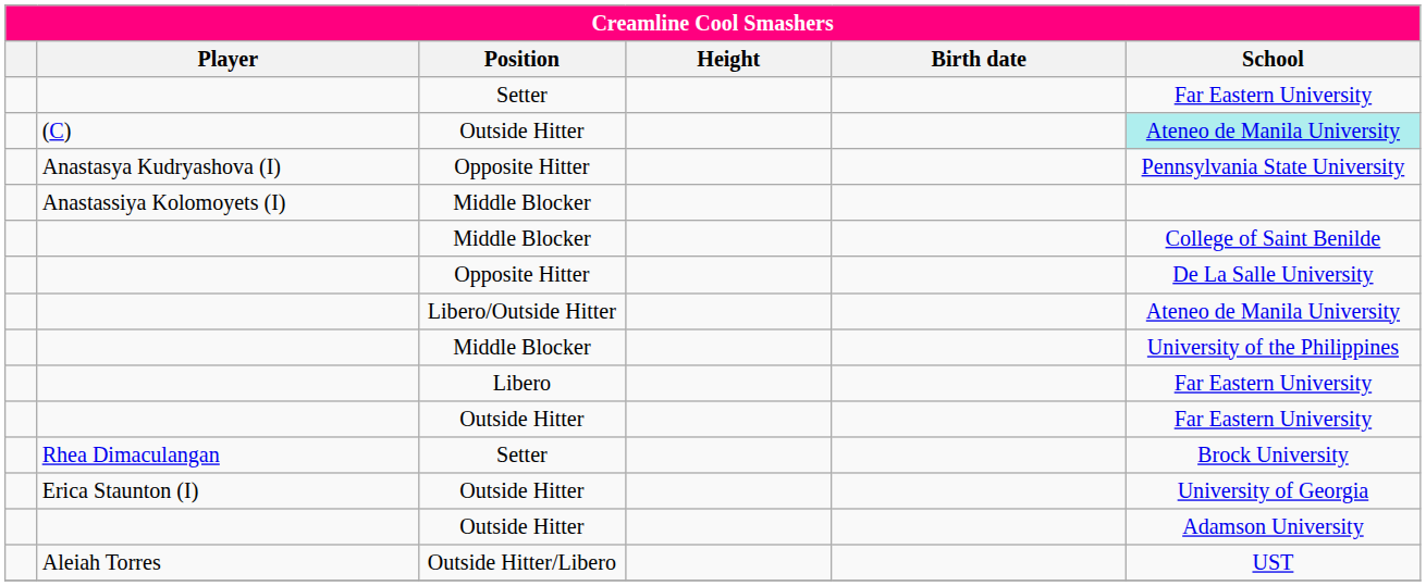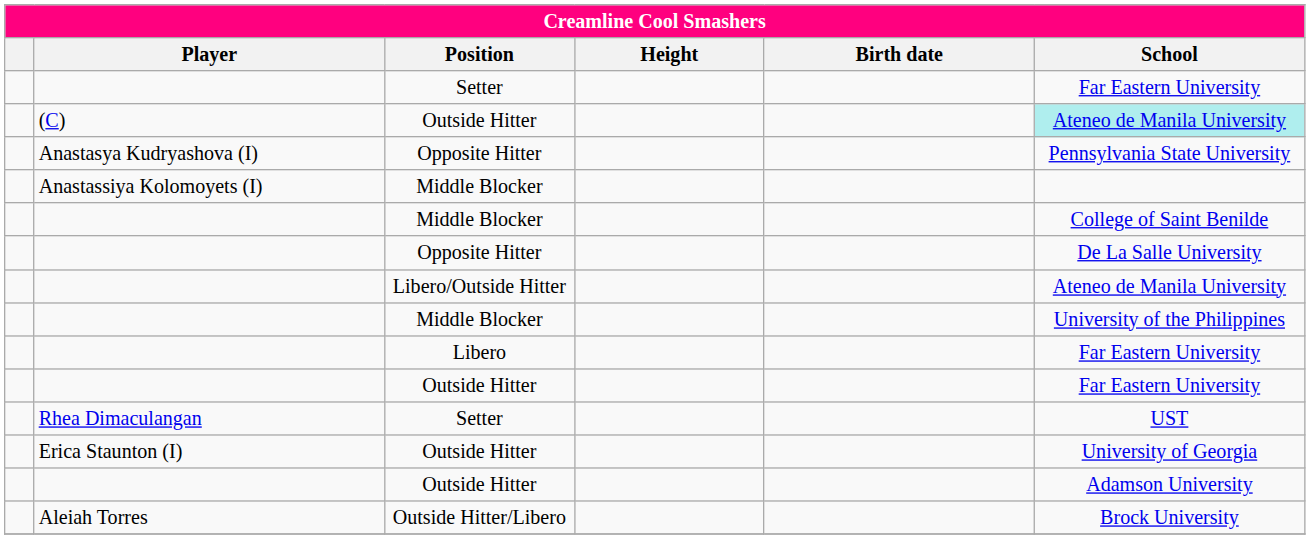 <table class="wikitable sortable" style="font-size:95%; text-align:left;">
 <tr>
 <th colspan="7" style= "background:#FF007F; color:white; text-align: center">Creamline Cool Smashers</th>
 </tr>
 <tr style="background:#FFFFFF;">
 <th style= "align=center; width:1em;"></th>
 <th style= "align=center;width:17em;">Player</th>
 <th style= "align=center; width:9em;">Position</th>
 <th style= "align=center; width:9em;">Height</th>
 <th style= "align=center; width:13em;">Birth date</th>
 <th style= "align=center; width:13em;">School</th>
 </tr>
 <tr align=center>
 <td></td>
 <td align=left> </td>
 <td>Setter</td>
 <td></td>
 <td align=right></td>
 <td><a href='#'>Far Eastern University</a></td>
 </tr>
 <tr align=center>
 <td></td>
 <td align=left>  (<a href='#'>C</a>)</td>
 <td>Outside Hitter</td>
 <td></td>
 <td align=right></td>
 <td style="background: paleturquoise;"><a href='#'>Ateneo de Manila University</a></td>
 </tr>
 <tr align=center>
 <td></td>
 <td align=left> Anastasya Kudryashova (I)</td>
 <td>Opposite Hitter</td>
 <td></td>
 <td align=right></td>
 <td><a href='#'>Pennsylvania State University</a></td>
 </tr>
 <tr align=center>
 <td></td>
 <td align=left> Anastassiya Kolomoyets (I)</td>
 <td>Middle Blocker</td>
 <td></td>
 <td align=right></td>
 <td></td>
 </tr>
 <tr align=center>
 <td></td>
 <td align=left> </td>
 <td>Middle Blocker</td>
 <td></td>
 <td align="right"></td>
 <td><a href='#'>College of Saint Benilde</a></td>
 </tr>
 <tr align=center>
 <td></td>
 <td align=left> </td>
 <td>Opposite Hitter</td>
 <td></td>
 <td align="right"></td>
 <td><a href='#'>De La Salle University</a></td>
 </tr>
 <tr align=center>
 <td></td>
 <td align=left> </td>
 <td>Libero/Outside Hitter</td>
 <td></td>
 <td align="right"></td>
 <td><a href='#'>Ateneo de Manila University</a></td>
 </tr>
 <tr align=center>
 <td></td>
 <td align=left> </td>
 <td>Middle Blocker</td>
 <td></td>
 <td align="right"></td>
 <td><a href='#'>University of the Philippines</a></td>
 </tr>
 <tr align=center>
 <td></td>
 <td align=left> </td>
 <td>Libero</td>
 <td></td>
 <td align="right"></td>
 <td><a href='#'>Far Eastern University</a></td>
 </tr>
 <tr align=center>
 <td></td>
 <td align=left> </td>
 <td>Outside Hitter</td>
 <td></td>
 <td align="right"></td>
 <td><a href='#'>Far Eastern University</a></td>
 </tr>
 <tr align=center>
 <td></td>
 <td align=left> <a href='#'>Rhea Dimaculangan</a></td>
 <td>Setter</td>
 <td></td>
 <td align=right></td>
-<td><a href='#'>Brock University</a></td>
+<td><a href='#'>UST</a></td>
 </tr>
 <tr align=center>
 <td></td>
 <td align=left> Erica Staunton (I)</td>
 <td>Outside Hitter</td>
 <td></td>
 <td align=right></td>
 <td><a href='#'>University of Georgia</a></td>
 </tr>
 <tr align=center>
 <td></td>
 <td align=left> </td>
 <td>Outside Hitter</td>
 <td></td>
 <td align=right></td>
 <td><a href='#'>Adamson University </a></td>
 </tr>
 <tr align=center>
 <td></td>
 <td align=left>  Aleiah Torres</td>
 <td>Outside Hitter/Libero</td>
 <td></td>
 <td align=right></td>
-<td><a href='#'>UST</a></td>
+<td><a href='#'>Brock University</a></td>
 </tr>
 <tr align=center>
 </tr>
 </table>
